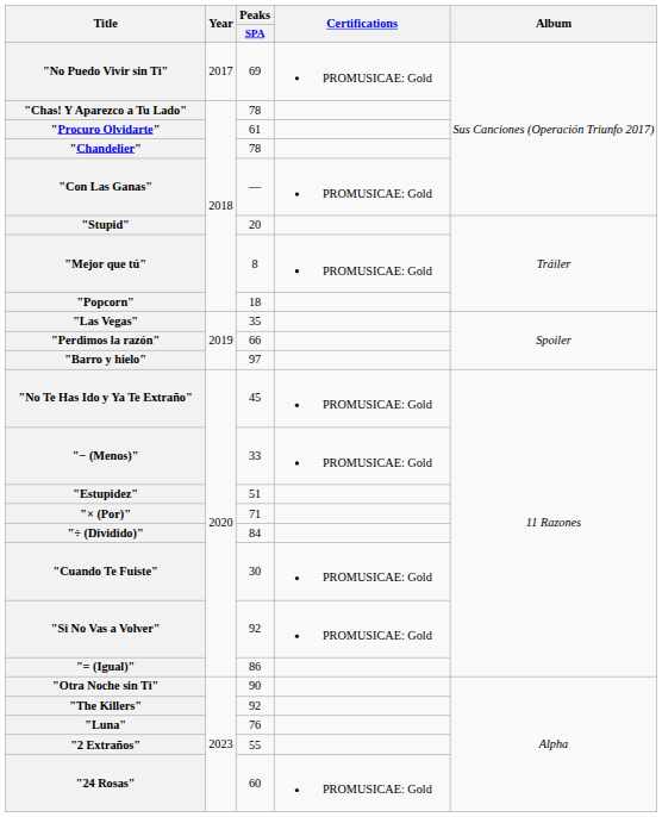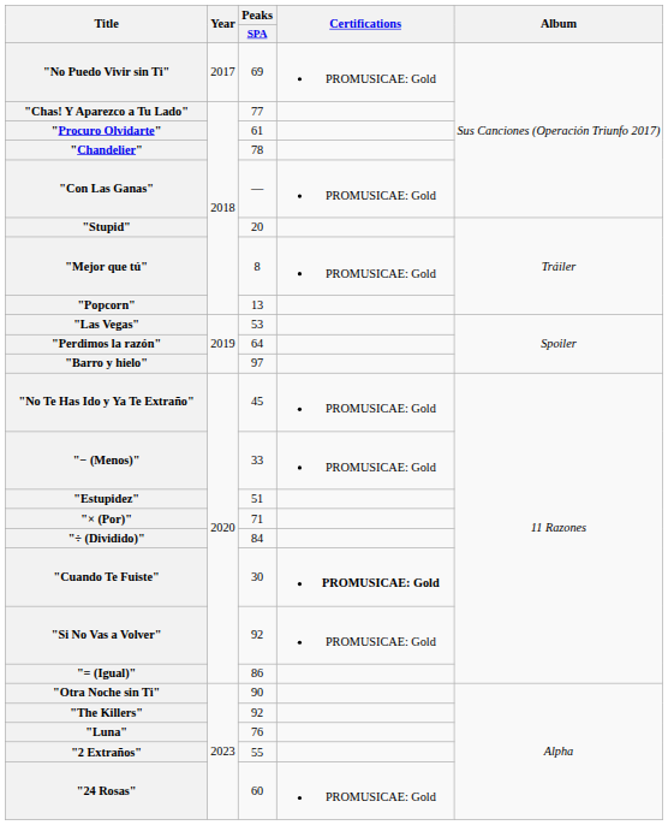 <table class="wikitable plainrowheaders" style="text-align:center;">
 <tr>
 <th scope="col" rowspan="2" style="width:16em;">Title</th>
 <th scope="col" rowspan="2">Year</th>
 <th scope="col">Peaks</th>
 <th scope="col" rowspan="2" style="width:14em;"><a href='#'>Certifications</a></th>
 <th scope="col" rowspan="2">Album</th>
 </tr>
 <tr>
 <th scope="col" style="width:3em;font-size:90%;"><a href='#'>SPA</a><br></th>
 </tr>
 <tr>
 <th scope="row">"No Puedo Vivir sin Ti"<br></th>
 <td>2017</td>
 <td>69</td>
 <td><br><ul><li>PROMUSICAE: Gold</li></ul></td>
 <td rowspan="5"><em>Sus Canciones (Operación Triunfo 2017)</em></td>
 </tr>
 <tr>
 <th scope="row">"Chas! Y Aparezco a Tu Lado"</th>
 <td rowspan="7">2018</td>
-<td>78</td>
+<td>77</td>
 <td></td>
 </tr>
 <tr>
 <th scope="row">"<a href='#'>Procuro Olvidarte</a>"</th>
 <td>61</td>
 <td></td>
 </tr>
 <tr>
 <th scope="row">"<a href='#'>Chandelier</a>"</th>
 <td>78</td>
 <td></td>
 </tr>
 <tr>
 <th scope="row">"Con Las Ganas"<br></th>
 <td>—</td>
 <td><br><ul><li>PROMUSICAE: Gold</li></ul></td>
 </tr>
 <tr>
 <th scope="row">"Stupid"</th>
 <td>20</td>
 <td></td>
 <td rowspan="3"><em>Tráiler</em></td>
 </tr>
 <tr>
 <th scope="row">"Mejor que tú"</th>
 <td>8</td>
 <td><br><ul><li>PROMUSICAE: Gold</li></ul></td>
 </tr>
 <tr>
 <th scope="row">"Popcorn"</th>
-<td>18</td>
+<td>13</td>
 <td></td>
 </tr>
 <tr>
 <th scope="row">"Las Vegas"</th>
 <td rowspan="3">2019</td>
-<td>35</td>
+<td>53</td>
 <td></td>
 <td rowspan="3"><em>Spoiler</em></td>
 </tr>
 <tr>
 <th scope="row">"Perdimos la razón"</th>
-<td>66</td>
+<td>64</td>
 <td></td>
 </tr>
 <tr>
 <th scope="row">"Barro y hielo"</th>
 <td>97</td>
 <td></td>
 </tr>
 <tr>
 <th scope="row">"No Te Has Ido y Ya Te Extraño"</th>
 <td rowspan="8">2020</td>
 <td>45</td>
 <td><br><ul><li>PROMUSICAE: Gold</li></ul></td>
 <td rowspan="8"><em>11 Razones</em></td>
 </tr>
 <tr>
 <th scope="row">"− (Menos)"<br></th>
 <td>33</td>
 <td><br><ul><li>PROMUSICAE: Gold</li></ul></td>
 </tr>
 <tr>
 <th scope="row">"Estupidez"<br></th>
 <td>51</td>
 <td></td>
 </tr>
 <tr>
 <th scope="row">"× (Por)"</th>
 <td>71</td>
 <td></td>
 </tr>
 <tr>
 <th scope="row">"÷ (Dividido)"</th>
 <td>84</td>
 <td></td>
 </tr>
 <tr>
 <th scope="row">"Cuando Te Fuiste"<br></th>
 <td>30</td>
-<td><br><ul><li>PROMUSICAE: Gold</li></ul></td>
+<td><strong><br><ul><li>PROMUSICAE: Gold</li></ul></strong></td>
 </tr>
 <tr>
 <th scope="row">"Si No Vas a Volver"</th>
 <td>92</td>
 <td><br><ul><li>PROMUSICAE: Gold</li></ul></td>
 </tr>
 <tr>
 <th scope="row">"= (Igual)"</th>
 <td>86</td>
 <td></td>
 </tr>
 <tr>
 <th scope="row">"Otra Noche sin Ti"</th>
 <td rowspan="5">2023</td>
 <td>90</td>
 <td></td>
 <td rowspan="5"><em>Alpha</em></td>
 </tr>
 <tr>
 <th scope="row">"The Killers"</th>
 <td>92</td>
 <td></td>
 </tr>
 <tr>
 <th scope="row">"Luna"</th>
 <td>76</td>
 <td></td>
 </tr>
 <tr>
 <th scope="row">"2 Extraños"</th>
 <td>55</td>
 <td></td>
 </tr>
 <tr>
 <th scope="row">"24 Rosas"</th>
 <td>60</td>
 <td><br><ul><li>PROMUSICAE: Gold</li></ul></td>
 </tr>
 </table>
